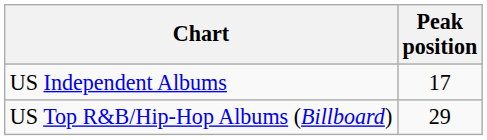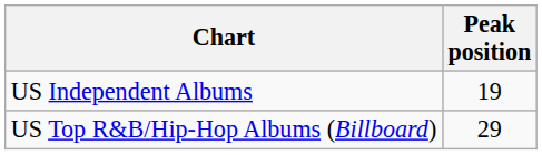 <table class="wikitable">
 <tr>
 <th>Chart</th>
 <th>Peak<br>position</th>
 </tr>
 <tr>
 <td>US <a href='#'>Independent Albums</a></td>
-<td align="center">17</td>
+<td align="center">19</td>
 </tr>
 <tr>
 <td>US <a href='#'>Top R&B/Hip-Hop Albums</a> (<em><a href='#'>Billboard</a></em>) </td>
 <td align="center">29</td>
 </tr>
 </table>
